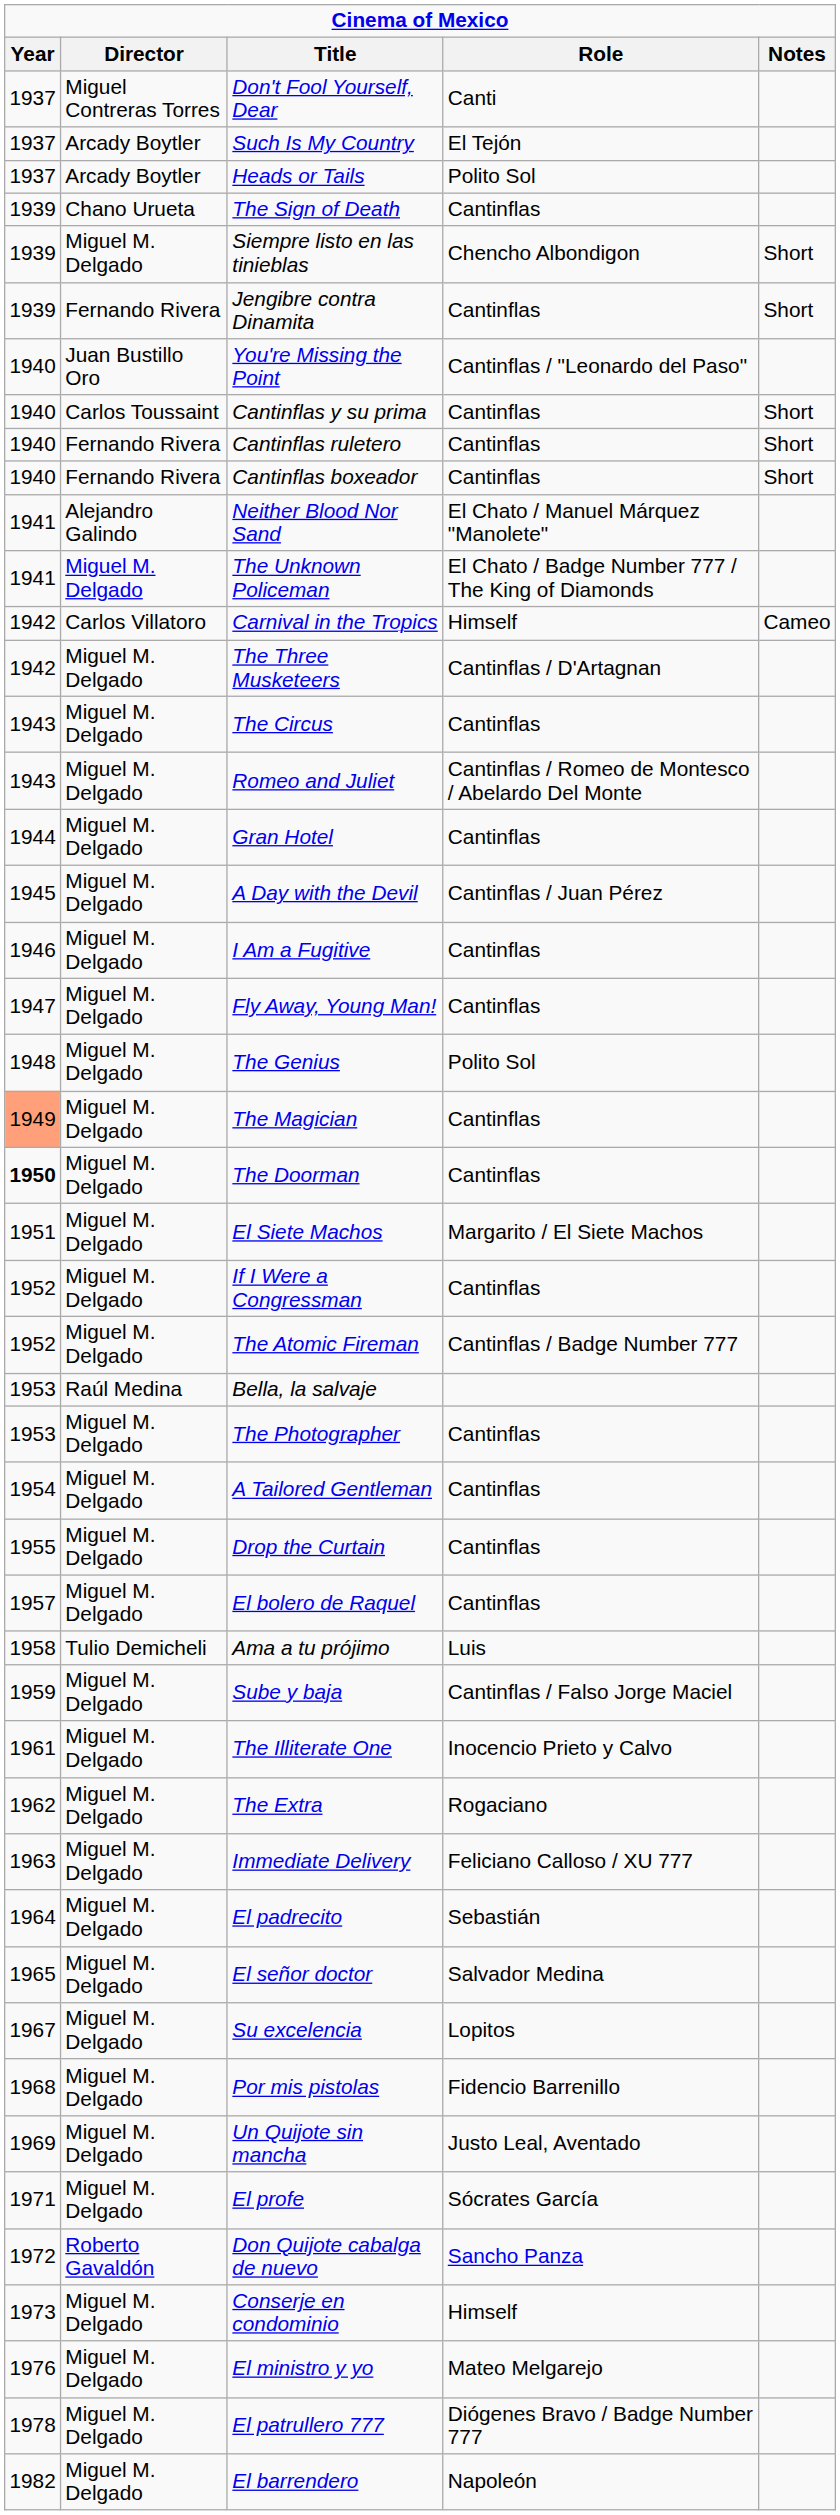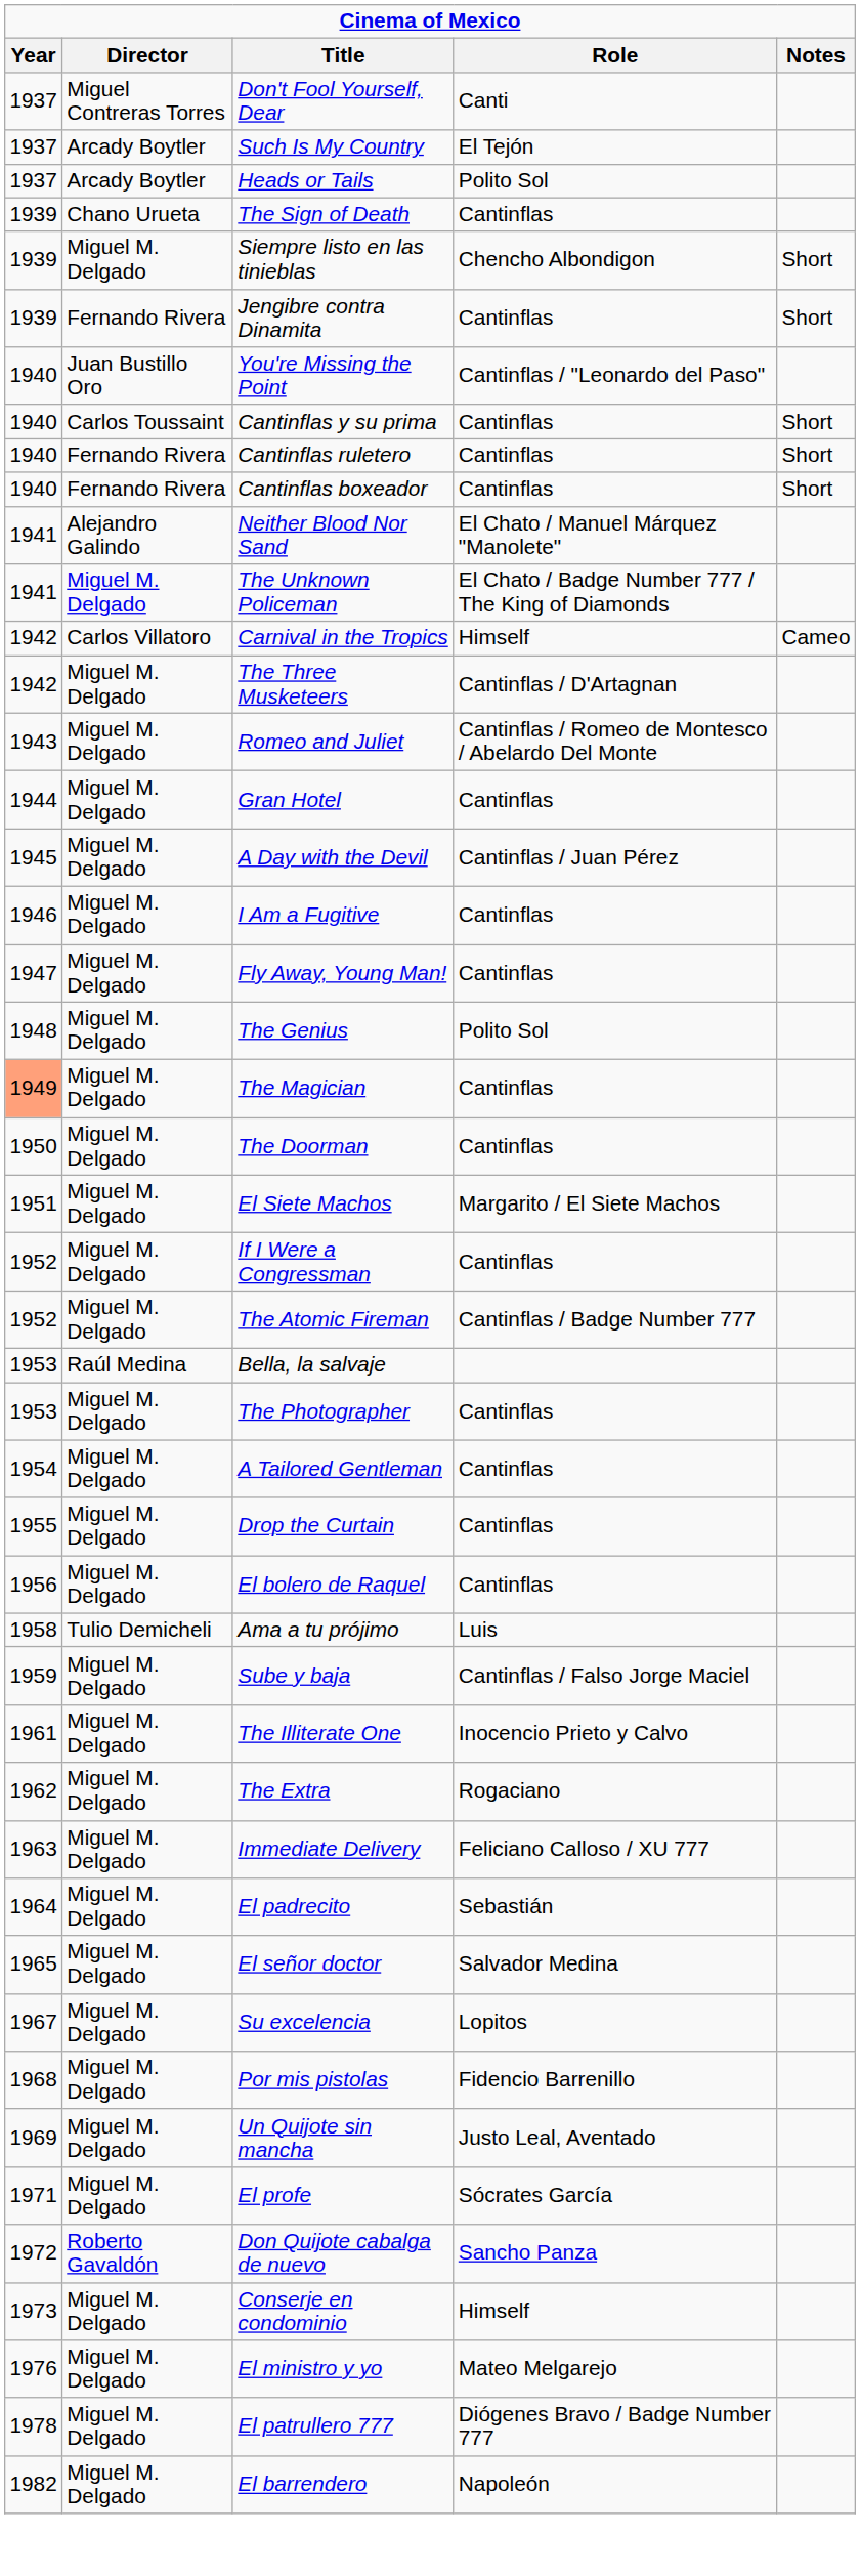 <table class="wikitable" style="width: 640px;">
 <tr>
 <td colspan="5" style="text-align:center;"><strong><a href='#'>Cinema of Mexico</a></strong></td>
 </tr>
 <tr>
 <th>Year</th>
 <th>Director</th>
 <th>Title</th>
 <th>Role</th>
 <th>Notes</th>
 </tr>
 <tr>
 <td>1937</td>
 <td>Miguel Contreras Torres</td>
 <td><em><a href='#'>Don't Fool Yourself, Dear</a></em></td>
 <td>Canti</td>
 <td></td>
 </tr>
 <tr>
 <td>1937</td>
 <td>Arcady Boytler</td>
 <td><em><a href='#'>Such Is My Country</a></em></td>
 <td>El Tejón</td>
 <td></td>
 </tr>
 <tr>
 <td>1937</td>
 <td>Arcady Boytler</td>
 <td><em><a href='#'>Heads or Tails</a></em></td>
 <td>Polito Sol</td>
 <td></td>
 </tr>
 <tr>
 <td>1939</td>
 <td>Chano Urueta</td>
 <td><em><a href='#'>The Sign of Death</a></em></td>
 <td>Cantinflas</td>
 <td></td>
 </tr>
 <tr>
 <td>1939</td>
 <td>Miguel M. Delgado</td>
 <td><em>Siempre listo en las tinieblas</em></td>
 <td>Chencho Albondigon</td>
 <td>Short</td>
 </tr>
 <tr>
 <td>1939</td>
 <td>Fernando Rivera</td>
 <td><em>Jengibre contra Dinamita</em></td>
 <td>Cantinflas</td>
 <td>Short</td>
 </tr>
 <tr>
 <td>1940</td>
 <td>Juan Bustillo Oro</td>
 <td><em><a href='#'>You're Missing the Point</a></em></td>
 <td>Cantinflas / "Leonardo del Paso"</td>
 <td></td>
 </tr>
 <tr>
 <td>1940</td>
 <td>Carlos Toussaint</td>
 <td><em>Cantinflas y su prima</em></td>
 <td>Cantinflas</td>
 <td>Short</td>
 </tr>
 <tr>
 <td>1940</td>
 <td>Fernando Rivera</td>
 <td><em>Cantinflas ruletero</em></td>
 <td>Cantinflas</td>
 <td>Short</td>
 </tr>
 <tr>
 <td>1940</td>
 <td>Fernando Rivera</td>
 <td><em>Cantinflas boxeador</em></td>
 <td>Cantinflas</td>
 <td>Short</td>
 </tr>
 <tr>
 <td>1941</td>
 <td>Alejandro Galindo</td>
 <td><em><a href='#'>Neither Blood Nor Sand</a></em></td>
 <td>El Chato / Manuel Márquez "Manolete"</td>
 <td></td>
 </tr>
 <tr>
 <td>1941</td>
 <td><a href='#'>Miguel M. Delgado</a></td>
 <td><em><a href='#'>The Unknown Policeman</a></em></td>
 <td>El Chato / Badge Number 777 / The King of Diamonds</td>
 <td></td>
 </tr>
 <tr>
 <td>1942</td>
 <td>Carlos Villatoro</td>
 <td><em><a href='#'>Carnival in the Tropics</a></em></td>
 <td>Himself</td>
 <td>Cameo</td>
 </tr>
 <tr>
 <td>1942</td>
 <td>Miguel M. Delgado</td>
 <td><em><a href='#'>The Three Musketeers</a></em></td>
 <td>Cantinflas / D'Artagnan</td>
 <td></td>
 </tr>
 <tr>
 <td>1943</td>
 <td>Miguel M. Delgado</td>
-<td><em><a href='#'>The Circus</a></em></td>
-<td>Cantinflas</td>
-<td></td>
-</tr>
-<tr>
-<td>1943</td>
-<td>Miguel M. Delgado</td>
 <td><em><a href='#'>Romeo and Juliet</a></em></td>
 <td>Cantinflas / Romeo de Montesco / Abelardo Del Monte</td>
 <td></td>
 </tr>
 <tr>
 <td>1944</td>
 <td>Miguel M. Delgado</td>
 <td><em><a href='#'>Gran Hotel</a></em></td>
 <td>Cantinflas</td>
 <td></td>
 </tr>
 <tr>
 <td>1945</td>
 <td>Miguel M. Delgado</td>
 <td><em><a href='#'>A Day with the Devil</a></em></td>
 <td>Cantinflas / Juan Pérez</td>
 <td></td>
 </tr>
 <tr>
 <td>1946</td>
 <td>Miguel M. Delgado</td>
 <td><em><a href='#'>I Am a Fugitive</a></em></td>
 <td>Cantinflas</td>
 <td></td>
 </tr>
 <tr>
 <td>1947</td>
 <td>Miguel M. Delgado</td>
 <td><em><a href='#'>Fly Away, Young Man!</a></em></td>
 <td>Cantinflas</td>
 <td></td>
 </tr>
 <tr>
 <td>1948</td>
 <td>Miguel M. Delgado</td>
 <td><em><a href='#'>The Genius</a></em></td>
 <td>Polito Sol</td>
 <td></td>
 </tr>
 <tr>
 <td style="background: lightsalmon;">1949</td>
 <td>Miguel M. Delgado</td>
 <td><em><a href='#'>The Magician</a></em></td>
 <td>Cantinflas</td>
 <td></td>
 </tr>
 <tr>
-<td><strong>1950</strong></td>
+<td>1950</td>
 <td>Miguel M. Delgado</td>
 <td><em><a href='#'>The Doorman</a></em></td>
 <td>Cantinflas</td>
 <td></td>
 </tr>
 <tr>
 <td>1951</td>
 <td>Miguel M. Delgado</td>
 <td><em><a href='#'>El Siete Machos</a></em></td>
 <td>Margarito / El Siete Machos</td>
 <td></td>
 </tr>
 <tr>
 <td>1952</td>
 <td>Miguel M. Delgado</td>
 <td><em><a href='#'>If I Were a Congressman</a></em></td>
 <td>Cantinflas</td>
 <td></td>
 </tr>
 <tr>
 <td>1952</td>
 <td>Miguel M. Delgado</td>
 <td><em><a href='#'>The Atomic Fireman</a></em></td>
 <td>Cantinflas / Badge Number 777</td>
 <td></td>
 </tr>
 <tr>
 <td>1953</td>
 <td>Raúl Medina</td>
 <td><em>Bella, la salvaje</em></td>
 <td></td>
 <td></td>
 </tr>
 <tr>
 <td>1953</td>
 <td>Miguel M. Delgado</td>
 <td><em><a href='#'>The Photographer</a></em></td>
 <td>Cantinflas</td>
 <td></td>
 </tr>
 <tr>
 <td>1954</td>
 <td>Miguel M. Delgado</td>
 <td><em><a href='#'>A Tailored Gentleman</a></em></td>
 <td>Cantinflas</td>
 <td></td>
 </tr>
 <tr>
 <td>1955</td>
 <td>Miguel M. Delgado</td>
 <td><em><a href='#'>Drop the Curtain</a></em></td>
 <td>Cantinflas</td>
 <td></td>
 </tr>
 <tr>
-<td>1957</td>
+<td>1956</td>
 <td>Miguel M. Delgado</td>
 <td><em><a href='#'>El bolero de Raquel</a></em></td>
 <td>Cantinflas</td>
 <td></td>
 </tr>
 <tr>
 <td>1958</td>
 <td>Tulio Demicheli</td>
 <td><em>Ama a tu prójimo</em></td>
 <td>Luis</td>
 <td></td>
 </tr>
 <tr>
 <td>1959</td>
 <td>Miguel M. Delgado</td>
 <td><em><a href='#'>Sube y baja</a></em></td>
 <td>Cantinflas / Falso Jorge Maciel</td>
 <td></td>
 </tr>
 <tr>
 <td>1961</td>
 <td>Miguel M. Delgado</td>
 <td><em><a href='#'>The Illiterate One</a></em></td>
 <td>Inocencio Prieto y Calvo</td>
 <td></td>
 </tr>
 <tr>
 <td>1962</td>
 <td>Miguel M. Delgado</td>
 <td><em><a href='#'>The Extra</a></em></td>
 <td>Rogaciano</td>
 <td></td>
 </tr>
 <tr>
 <td>1963</td>
 <td>Miguel M. Delgado</td>
 <td><em><a href='#'>Immediate Delivery</a></em></td>
 <td>Feliciano Calloso / XU 777</td>
 <td></td>
 </tr>
 <tr>
 <td>1964</td>
 <td>Miguel M. Delgado</td>
 <td><em><a href='#'>El padrecito</a></em></td>
 <td>Sebastián</td>
 <td></td>
 </tr>
 <tr>
 <td>1965</td>
 <td>Miguel M. Delgado</td>
 <td><em><a href='#'>El señor doctor</a></em></td>
 <td>Salvador Medina</td>
 <td></td>
 </tr>
 <tr>
 <td>1967</td>
 <td>Miguel M. Delgado</td>
 <td><em><a href='#'>Su excelencia</a></em></td>
 <td>Lopitos</td>
 <td></td>
 </tr>
 <tr>
 <td>1968</td>
 <td>Miguel M. Delgado</td>
 <td><em><a href='#'>Por mis pistolas</a></em></td>
 <td>Fidencio Barrenillo</td>
 <td></td>
 </tr>
 <tr>
 <td>1969</td>
 <td>Miguel M. Delgado</td>
 <td><em><a href='#'>Un Quijote sin mancha</a></em></td>
 <td>Justo Leal, Aventado</td>
 <td></td>
 </tr>
 <tr>
 <td>1971</td>
 <td>Miguel M. Delgado</td>
 <td><em><a href='#'>El profe</a></em></td>
 <td>Sócrates García</td>
 <td></td>
 </tr>
 <tr>
 <td>1972</td>
 <td><a href='#'>Roberto Gavaldón</a></td>
 <td><em><a href='#'>Don Quijote cabalga de nuevo</a></em></td>
 <td><a href='#'>Sancho Panza</a></td>
 <td></td>
 </tr>
 <tr>
 <td>1973</td>
 <td>Miguel M. Delgado</td>
 <td><em><a href='#'>Conserje en condominio</a></em></td>
 <td>Himself</td>
 <td></td>
 </tr>
 <tr>
 <td>1976</td>
 <td>Miguel M. Delgado</td>
 <td><em><a href='#'>El ministro y yo</a></em></td>
 <td>Mateo Melgarejo</td>
 <td></td>
 </tr>
 <tr>
 <td>1978</td>
 <td>Miguel M. Delgado</td>
 <td><em><a href='#'>El patrullero 777</a></em></td>
 <td>Diógenes Bravo / Badge Number 777</td>
 <td></td>
 </tr>
 <tr>
 <td>1982</td>
 <td>Miguel M. Delgado</td>
 <td><em><a href='#'>El barrendero</a></em></td>
 <td>Napoleón</td>
 <td></td>
 </tr>
 </table>
